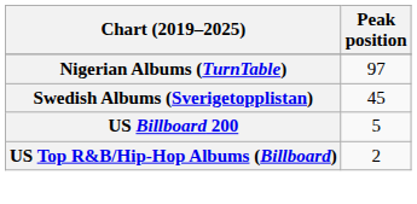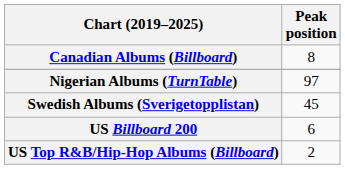 <table class="wikitable sortable plainrowheaders" style="text-align:center">
 <tr>
 <th scope="col">Chart (2019–2025)</th>
 <th scope="col">Peak<br>position</th>
+</tr>
+<tr>
+<th scope="row"><a href='#'>Canadian Albums</a> (<em><a href='#'>Billboard</a></em>)</th>
+<td style="text-align:center;">8</td>
 </tr>
 <tr>
 </tr>
 <tr>
 <th scope="row">Nigerian Albums (<a href='#'><em>TurnTable</em></a>)</th>
 <td>97</td>
 </tr>
 <tr>
 <th scope="row">Swedish Albums (<a href='#'>Sverigetopplistan</a>)</th>
 <td>45</td>
 </tr>
 <tr>
 <th scope="row">US <a href='#'><em>Billboard</em> 200</a></th>
-<td>5</td>
+<td>6</td>
 </tr>
 <tr>
 <th scope="row">US <a href='#'>Top R&B/Hip-Hop Albums</a> (<em><a href='#'>Billboard</a></em>)</th>
 <td>2</td>
 </tr>
 </table>
